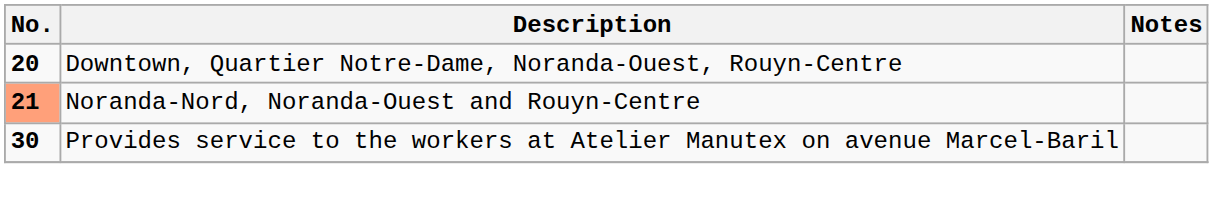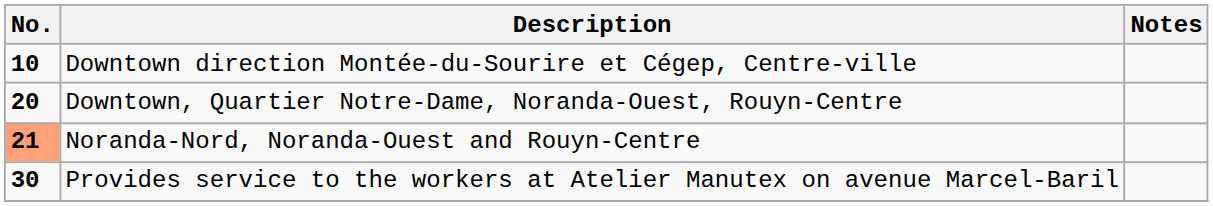 <table class="wikitable">
 <tr>
 <th>No.</th>
 <th>Description</th>
 <th>Notes</th>
+</tr>
+<tr>
+<td><strong>10</strong></td>
+<td>Downtown direction Montée-du-Sourire et Cégep, Centre-ville</td>
+<td></td>
 </tr>
 <tr>
 <td><strong>20</strong></td>
 <td>Downtown, Quartier Notre-Dame, Noranda-Ouest, Rouyn-Centre</td>
 <td></td>
 </tr>
 <tr>
 <td style="background: lightsalmon;"><strong>21</strong></td>
 <td>Noranda-Nord, Noranda-Ouest and Rouyn-Centre</td>
 <td></td>
 </tr>
 <tr>
 <td><strong>30</strong></td>
 <td>Provides service to the workers at Atelier Manutex on avenue Marcel-Baril</td>
 <td></td>
 </tr>
 <tr>
 </tr>
 </table>
